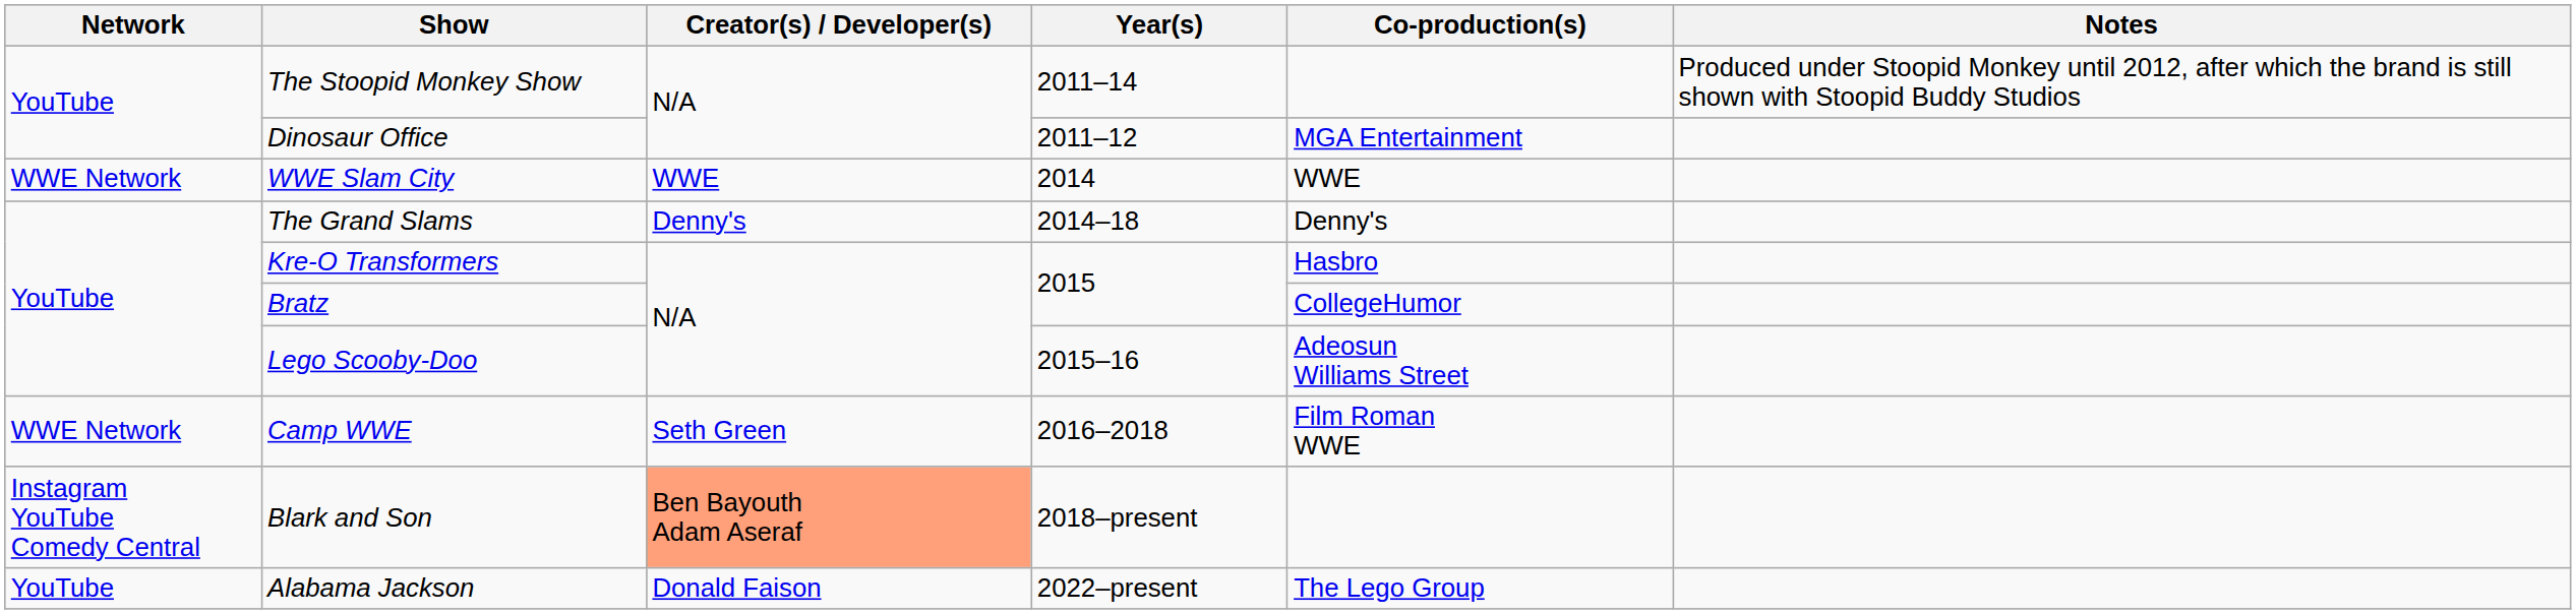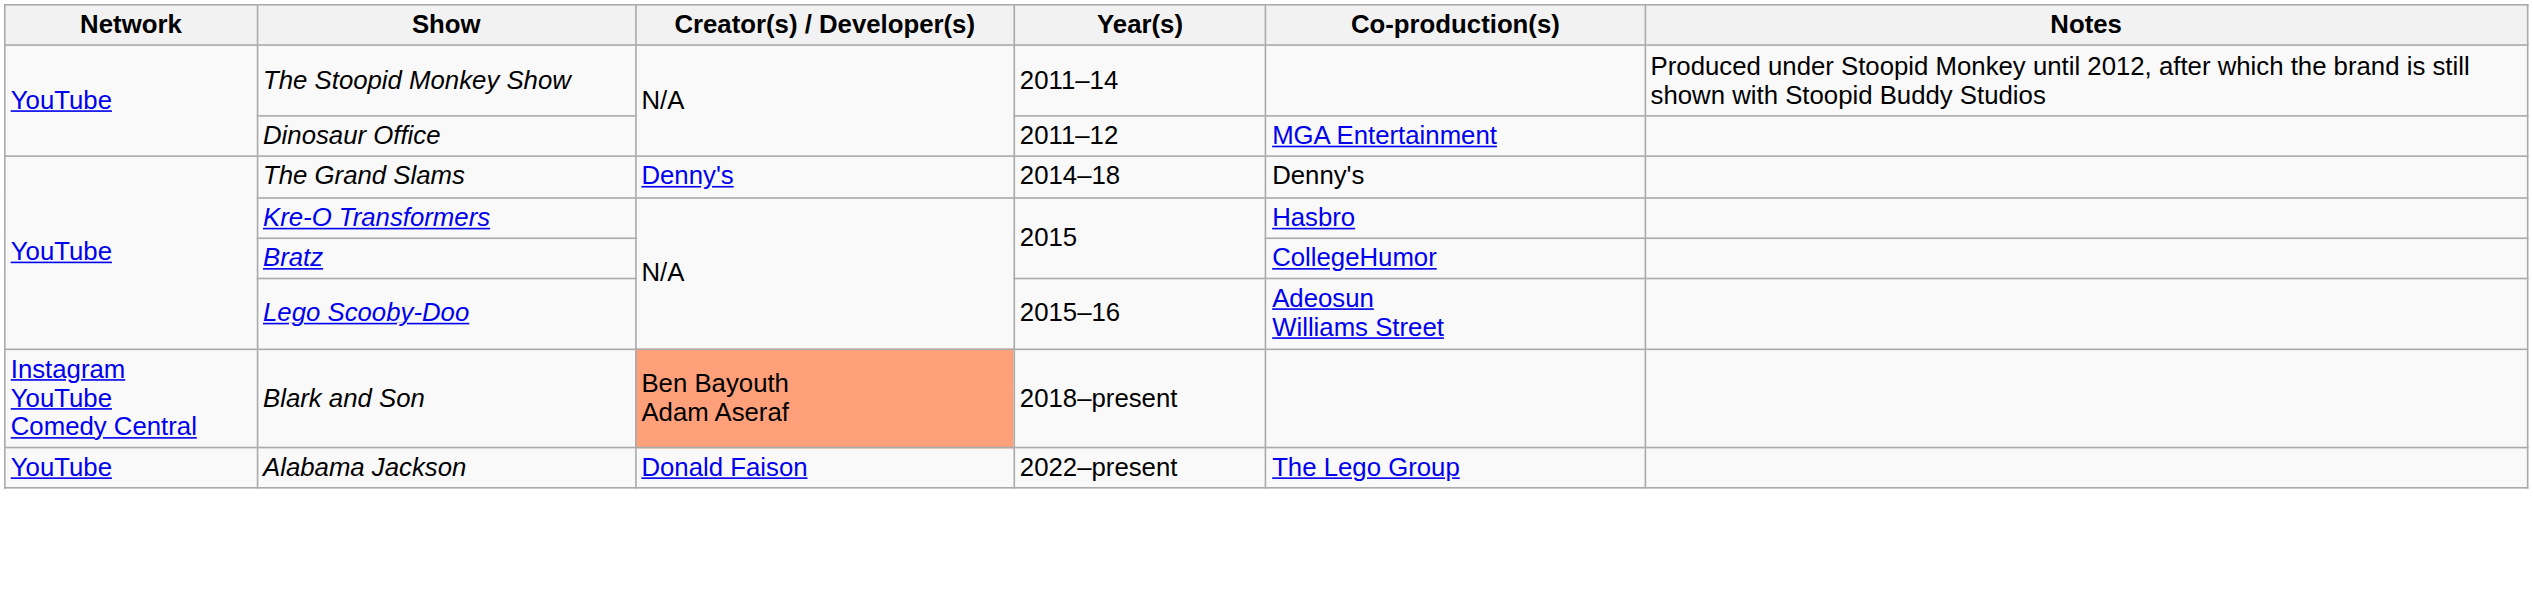 <table class="wikitable sortable" style="width: auto style="width:100%; table-layout: fixed">
 <tr>
 <th style="width:10%;">Network</th>
 <th style="width:15%;">Show</th>
 <th style="width:15%;">Creator(s) / Developer(s)</th>
 <th style="width:10%;">Year(s)</th>
 <th style="width:15%;">Co-production(s)</th>
 <th style="width:55%;" class="unsortable">Notes</th>
 </tr>
 <tr>
 <td rowspan="2"><a href='#'>YouTube</a></td>
 <td><em>The Stoopid Monkey Show</em></td>
 <td rowspan="2">N/A</td>
 <td>2011–14</td>
 <td></td>
 <td>Produced under Stoopid Monkey until 2012, after which the brand is still shown with Stoopid Buddy Studios</td>
 </tr>
 <tr>
 <td><em>Dinosaur Office</em></td>
 <td>2011–12</td>
 <td><a href='#'>MGA Entertainment</a></td>
-</tr>
-<tr>
-<td><a href='#'>WWE Network</a></td>
-<td><em><a href='#'>WWE Slam City</a></em></td>
-<td><a href='#'>WWE</a></td>
-<td>2014</td>
-<td>WWE</td>
-<td></td>
 </tr>
 <tr>
 <td rowspan="4"><a href='#'>YouTube</a></td>
 <td><em>The Grand Slams</em></td>
 <td><a href='#'>Denny's</a></td>
 <td>2014–18</td>
 <td>Denny's</td>
 <td></td>
 </tr>
 <tr>
 <td><em><a href='#'>Kre-O Transformers</a></em></td>
 <td rowspan="3">N/A</td>
 <td rowspan="2">2015</td>
 <td><a href='#'>Hasbro</a></td>
 <td></td>
 </tr>
 <tr>
 <td><em><a href='#'>Bratz</a></em></td>
 <td><a href='#'>CollegeHumor</a></td>
 <td></td>
 </tr>
 <tr>
 <td><em><a href='#'>Lego Scooby-Doo</a></em></td>
 <td>2015–16</td>
 <td><a href='#'>Adeosun</a><br><a href='#'>Williams Street</a></td>
 <td></td>
 </tr>
 <tr>
-<td><a href='#'>WWE Network</a></td>
-<td><em><a href='#'>Camp WWE</a></em></td>
-<td><a href='#'>Seth Green</a></td>
-<td>2016–2018</td>
-<td><a href='#'>Film Roman</a><br>WWE</td>
-<td></td>
-</tr>
-<tr>
 <td><a href='#'>Instagram</a><br><a href='#'>YouTube</a><br><a href='#'>Comedy Central</a></td>
 <td><em>Blark and Son</em></td>
 <td style="background: lightsalmon;">Ben Bayouth<br>Adam Aseraf</td>
 <td>2018–present</td>
 <td></td>
 <td></td>
 </tr>
 <tr>
 <td><a href='#'>YouTube</a></td>
 <td><em>Alabama Jackson</em></td>
 <td><a href='#'>Donald Faison</a></td>
 <td>2022–present</td>
 <td><a href='#'>The Lego Group</a></td>
 <td></td>
 </tr>
 </table>
